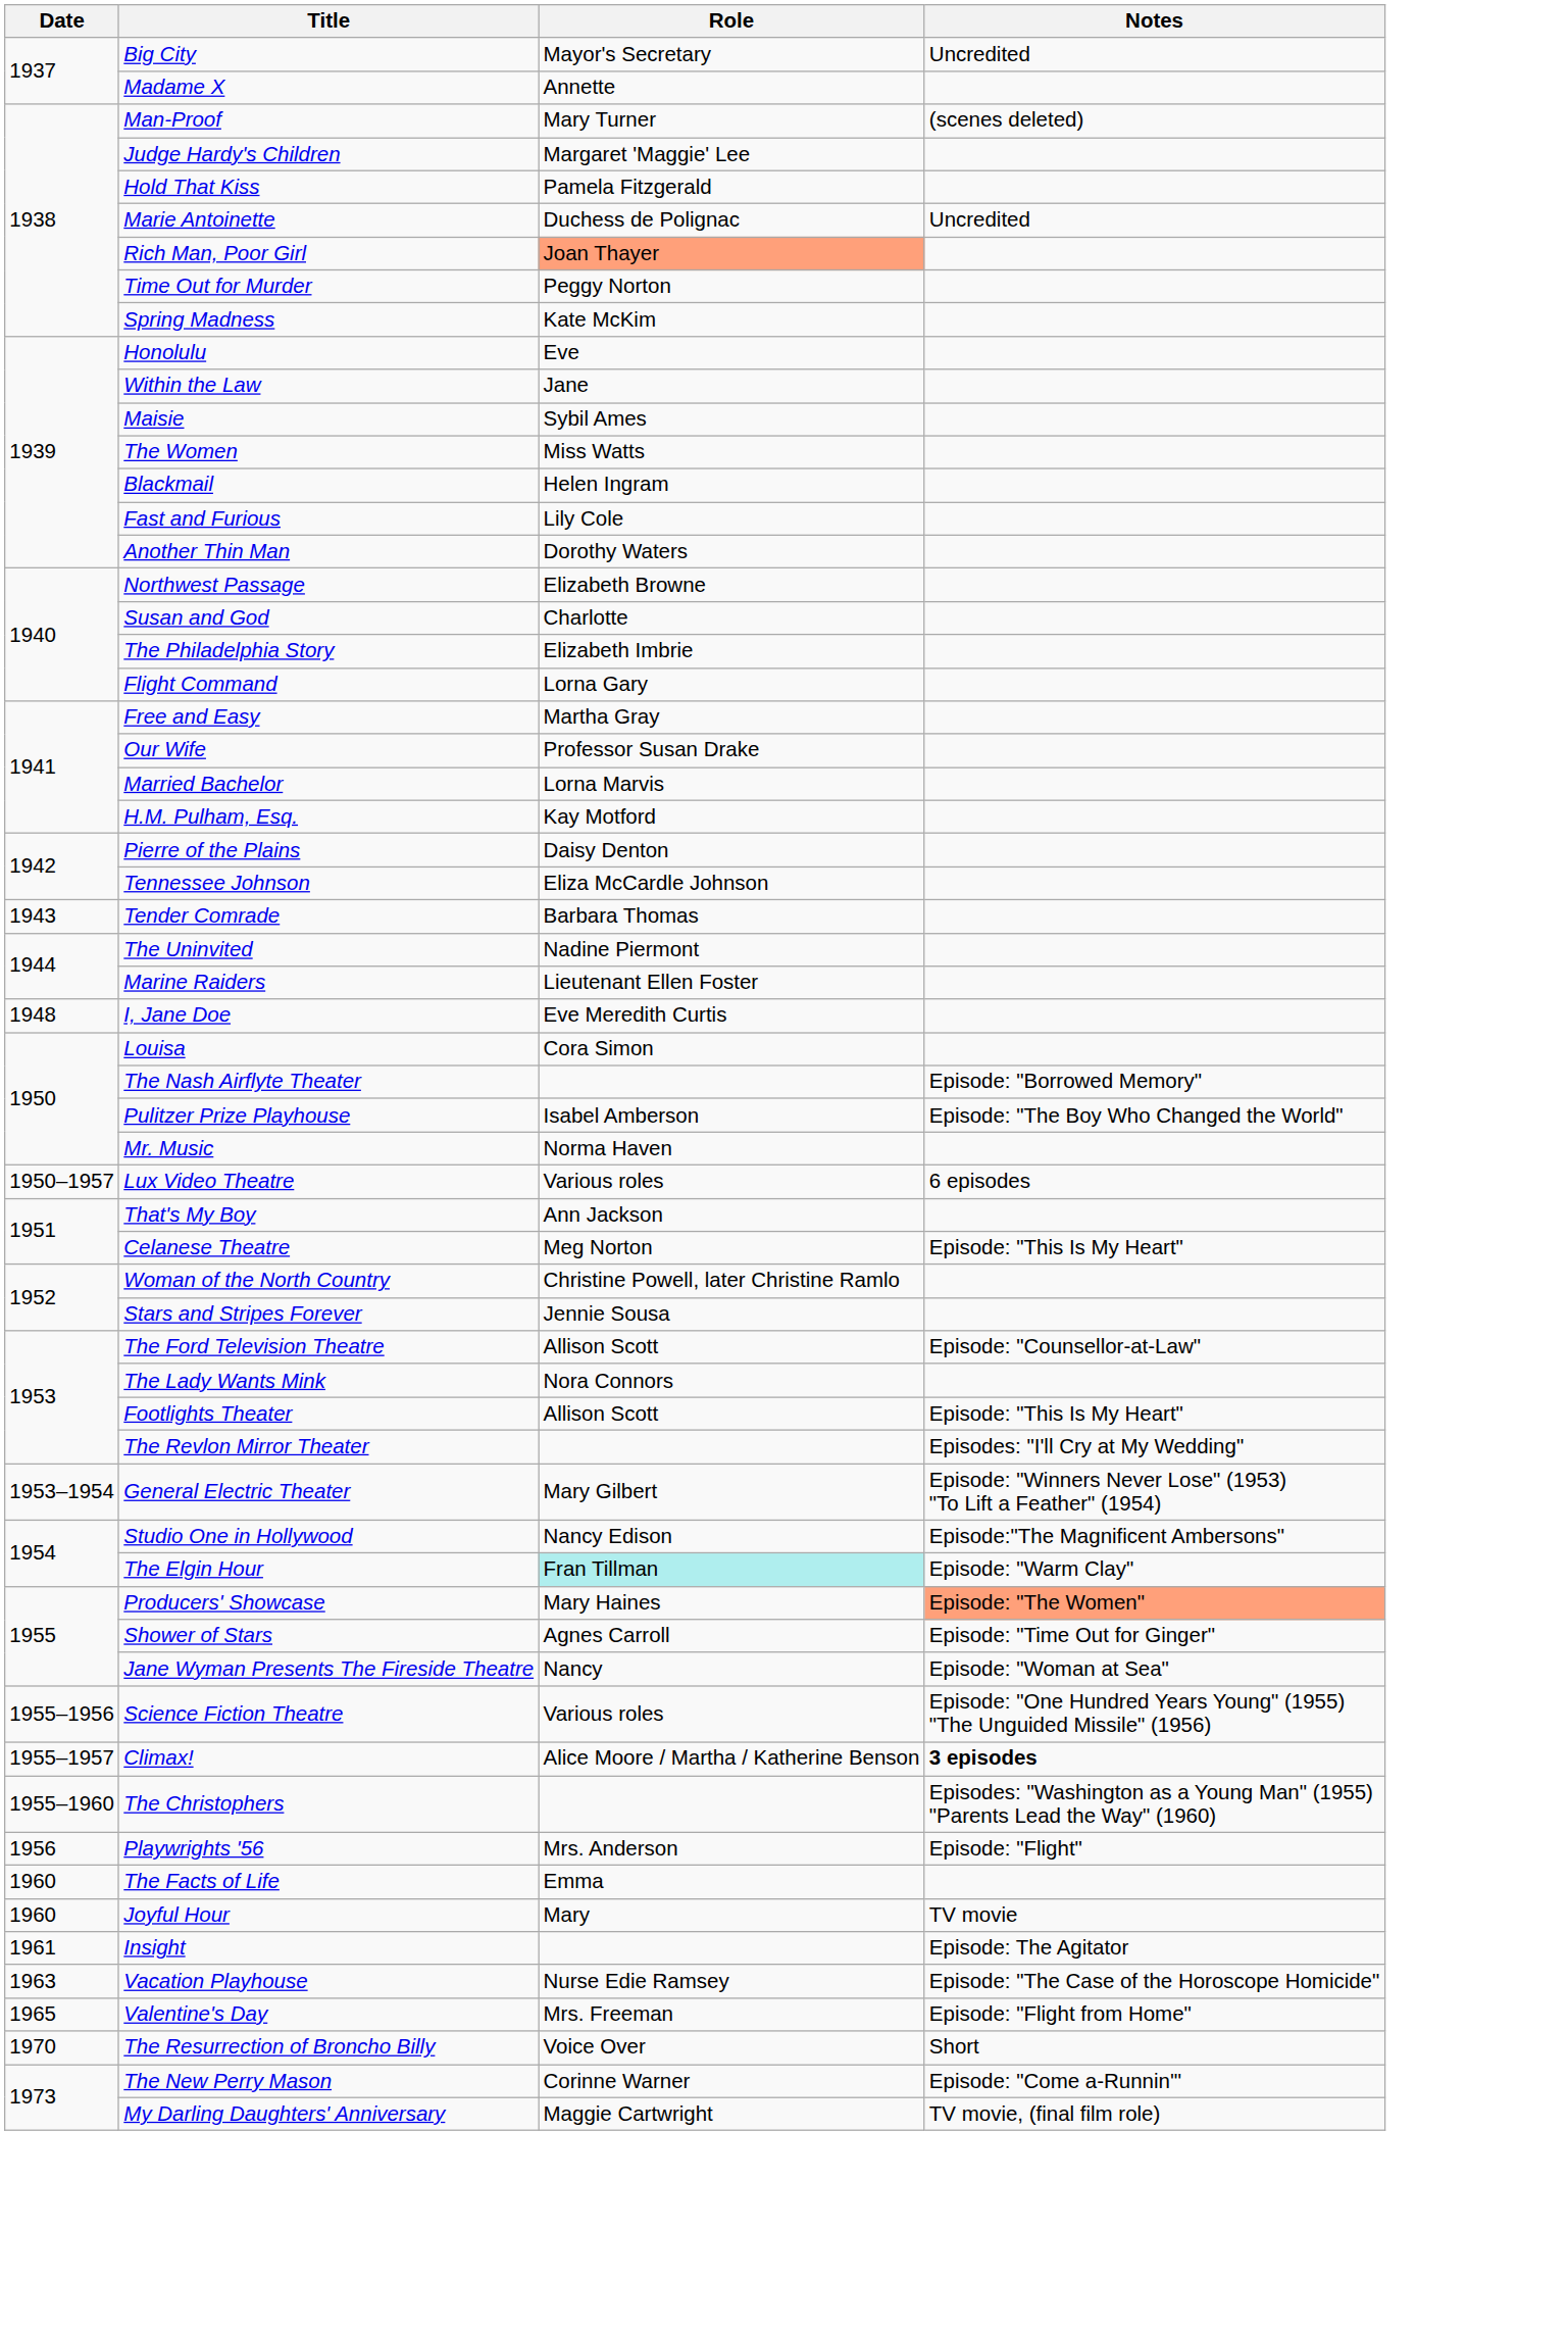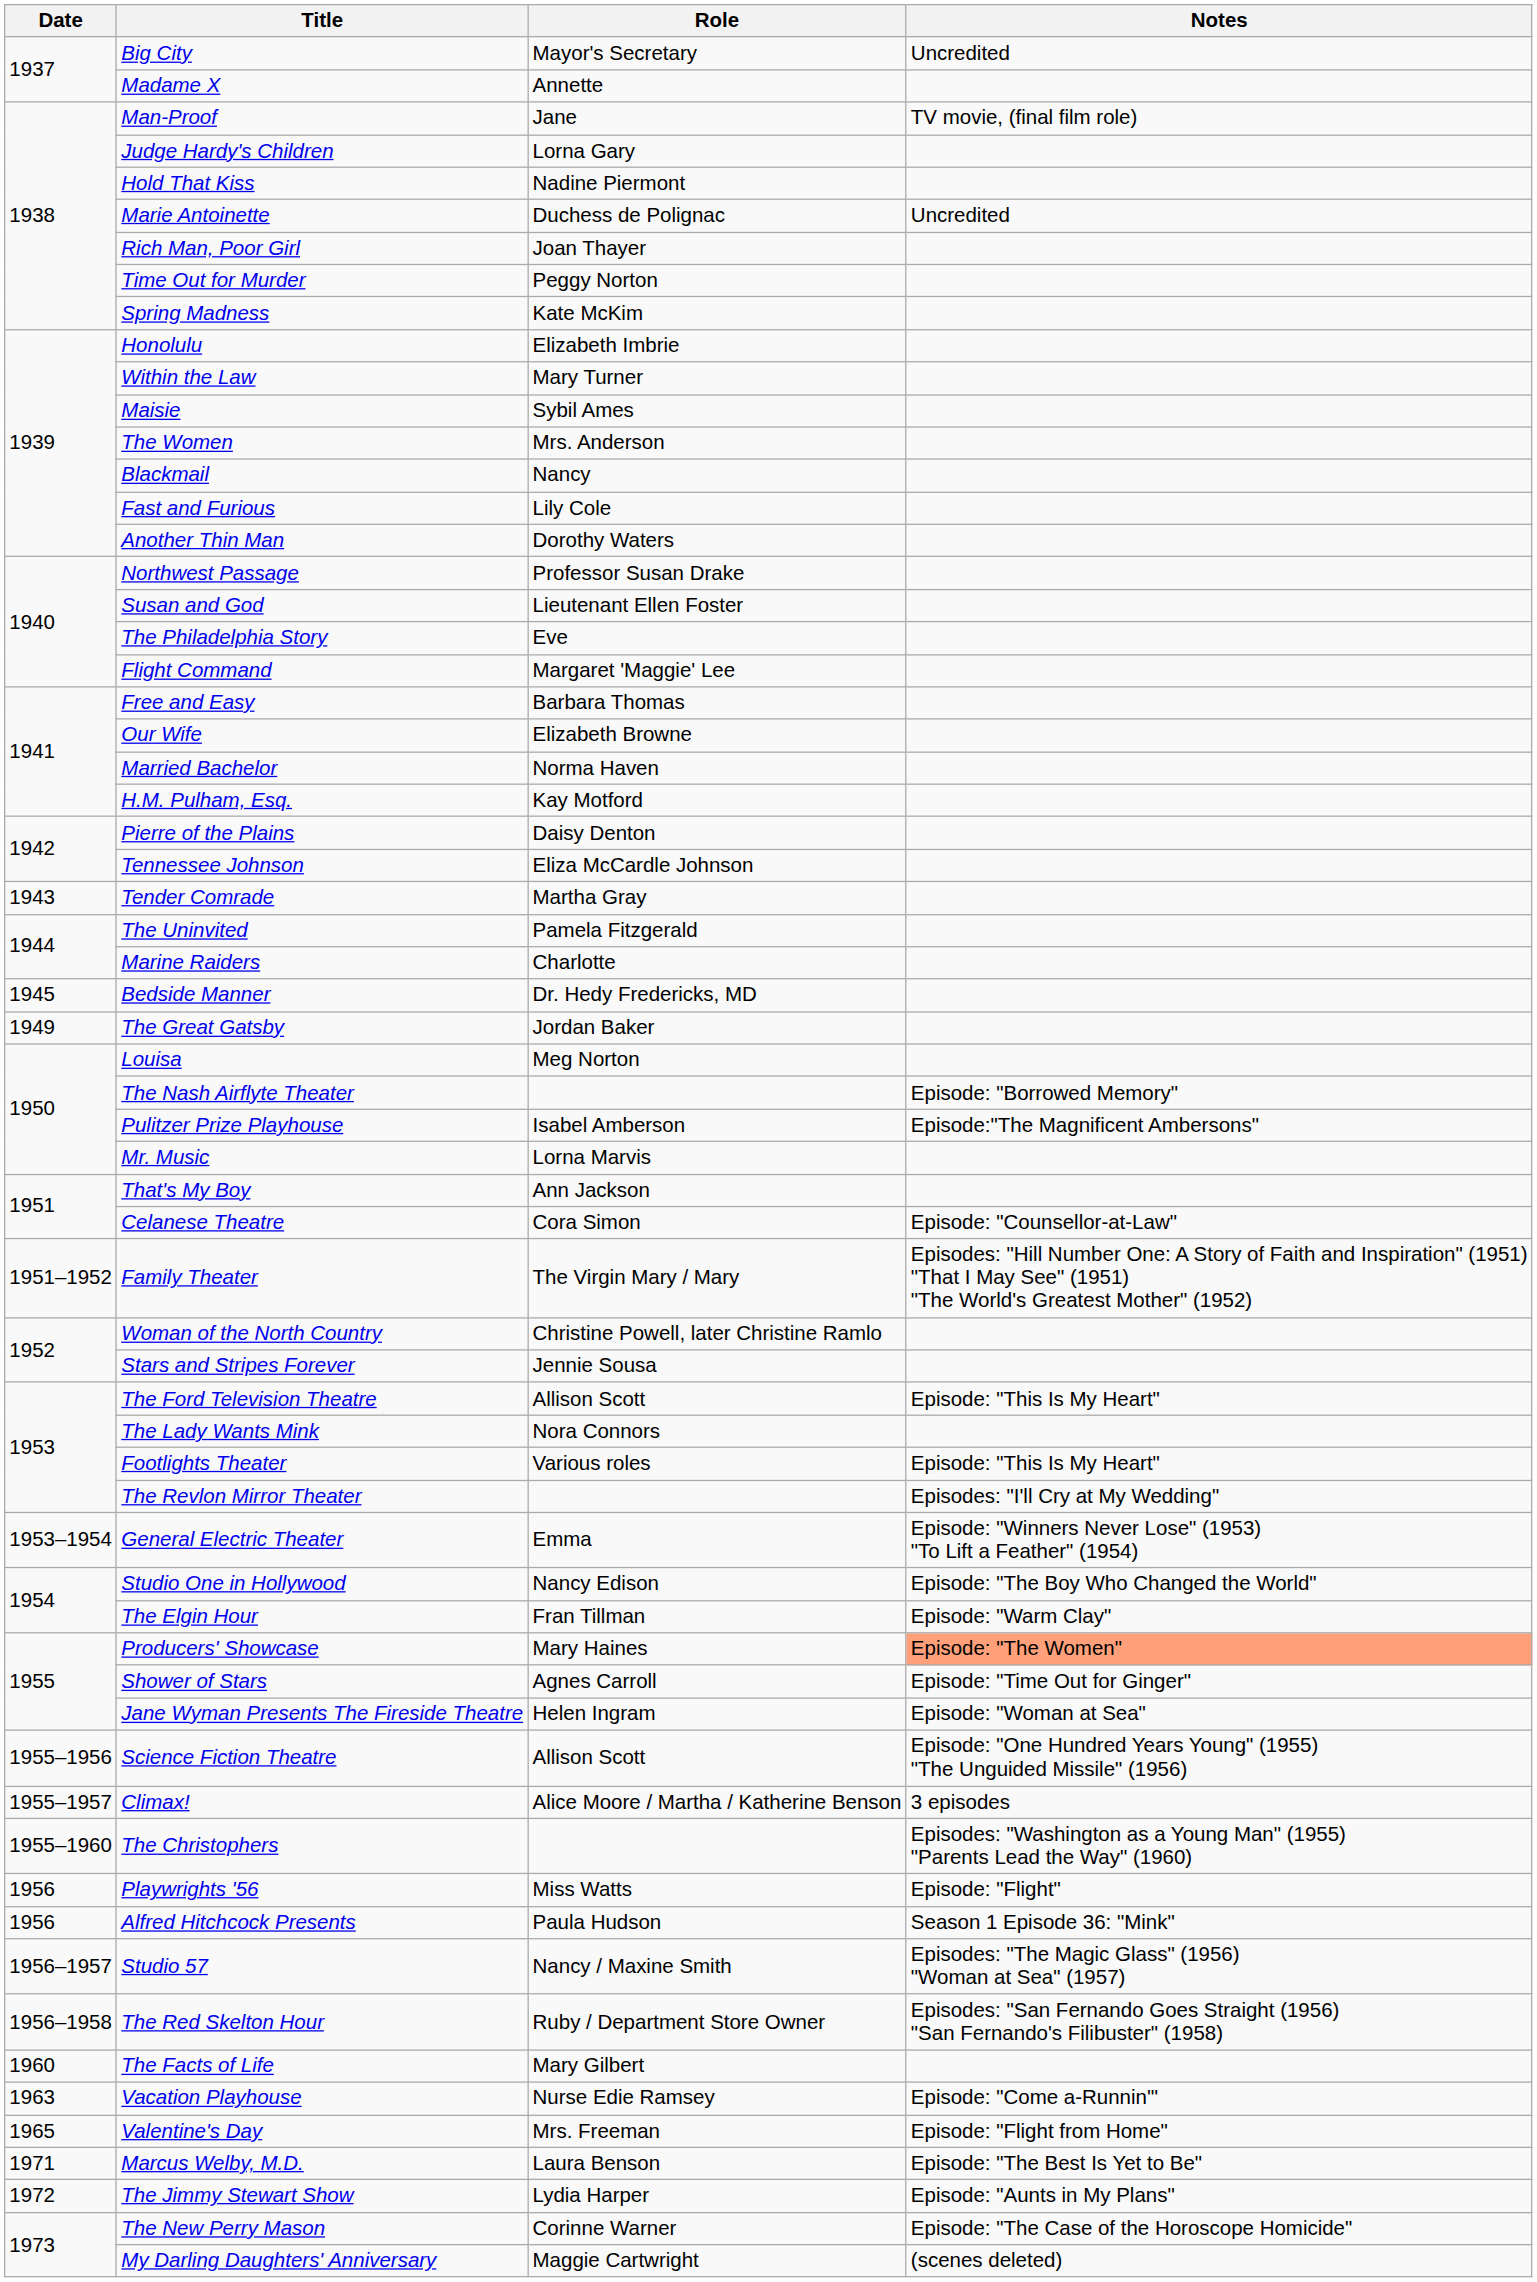 <table class="wikitable">
 <tr>
 <th>Date</th>
 <th>Title</th>
 <th>Role</th>
 <th>Notes</th>
 </tr>
 <tr>
 <td rowspan="2">1937</td>
 <td><em><a href='#'>Big City</a></em></td>
 <td>Mayor's Secretary</td>
 <td>Uncredited</td>
 </tr>
 <tr>
 <td><em><a href='#'>Madame X</a></em></td>
 <td>Annette</td>
 <td></td>
 </tr>
 <tr>
 <td rowspan="7">1938</td>
 <td><em><a href='#'>Man-Proof</a></em></td>
-<td>Mary Turner</td>
-<td>(scenes deleted)</td>
+<td>Jane</td>
+<td>TV movie, (final film role)</td>
 </tr>
 <tr>
 <td><em><a href='#'>Judge Hardy's Children</a></em></td>
-<td>Margaret 'Maggie' Lee</td>
+<td>Lorna Gary</td>
 <td></td>
 </tr>
 <tr>
 <td><em><a href='#'>Hold That Kiss</a></em></td>
-<td>Pamela Fitzgerald</td>
+<td>Nadine Piermont</td>
 <td></td>
 </tr>
 <tr>
 <td><em><a href='#'>Marie Antoinette</a></em></td>
 <td>Duchess de Polignac</td>
 <td>Uncredited</td>
 </tr>
 <tr>
 <td><em><a href='#'>Rich Man, Poor Girl</a></em></td>
-<td style="background: lightsalmon;">Joan Thayer</td>
+<td>Joan Thayer</td>
 <td></td>
 </tr>
 <tr>
 <td><em><a href='#'>Time Out for Murder</a></em></td>
 <td>Peggy Norton</td>
 <td></td>
 </tr>
 <tr>
 <td><em><a href='#'>Spring Madness</a></em></td>
 <td>Kate McKim</td>
 <td></td>
 </tr>
 <tr>
 <td rowspan="7">1939</td>
 <td><em><a href='#'>Honolulu</a></em></td>
-<td>Eve</td>
+<td>Elizabeth Imbrie</td>
 <td></td>
 </tr>
 <tr>
 <td><em><a href='#'>Within the Law</a></em></td>
-<td>Jane</td>
+<td>Mary Turner</td>
 <td></td>
 </tr>
 <tr>
 <td><em><a href='#'>Maisie</a></em></td>
 <td>Sybil Ames</td>
 <td></td>
 </tr>
 <tr>
 <td><em><a href='#'>The Women</a></em></td>
-<td>Miss Watts</td>
+<td>Mrs. Anderson</td>
 <td></td>
 </tr>
 <tr>
 <td><em><a href='#'>Blackmail</a></em></td>
-<td>Helen Ingram</td>
+<td>Nancy</td>
 <td></td>
 </tr>
 <tr>
 <td><em><a href='#'>Fast and Furious</a></em></td>
 <td>Lily Cole</td>
 <td></td>
 </tr>
 <tr>
 <td><em><a href='#'>Another Thin Man</a></em></td>
 <td>Dorothy Waters</td>
 <td></td>
 </tr>
 <tr>
 <td rowspan="4">1940</td>
 <td><em><a href='#'>Northwest Passage</a></em></td>
-<td>Elizabeth Browne</td>
+<td>Professor Susan Drake</td>
 <td></td>
 </tr>
 <tr>
 <td><em><a href='#'>Susan and God</a></em></td>
-<td>Charlotte</td>
+<td>Lieutenant Ellen Foster</td>
 <td></td>
 </tr>
 <tr>
 <td><em><a href='#'>The Philadelphia Story</a></em></td>
-<td>Elizabeth Imbrie</td>
+<td>Eve</td>
 <td></td>
 </tr>
 <tr>
 <td><em><a href='#'>Flight Command</a></em></td>
-<td>Lorna Gary</td>
+<td>Margaret 'Maggie' Lee</td>
 <td></td>
 </tr>
 <tr>
 <td rowspan="4">1941</td>
 <td><em><a href='#'>Free and Easy</a></em></td>
-<td>Martha Gray</td>
+<td>Barbara Thomas</td>
 <td></td>
 </tr>
 <tr>
 <td><em><a href='#'>Our Wife</a></em></td>
-<td>Professor Susan Drake</td>
+<td>Elizabeth Browne</td>
 <td></td>
 </tr>
 <tr>
 <td><em><a href='#'>Married Bachelor</a></em></td>
-<td>Lorna Marvis</td>
+<td>Norma Haven</td>
 <td></td>
 </tr>
 <tr>
 <td><em><a href='#'>H.M. Pulham, Esq.</a></em></td>
 <td>Kay Motford</td>
 <td></td>
 </tr>
 <tr>
 <td rowspan="2">1942</td>
 <td><em><a href='#'>Pierre of the Plains</a></em></td>
 <td>Daisy Denton</td>
 <td></td>
 </tr>
 <tr>
 <td><em><a href='#'>Tennessee Johnson</a></em></td>
 <td>Eliza McCardle Johnson</td>
 <td></td>
 </tr>
 <tr>
 <td>1943</td>
 <td><em><a href='#'>Tender Comrade</a></em></td>
-<td>Barbara Thomas</td>
+<td>Martha Gray</td>
 <td></td>
 </tr>
 <tr>
 <td rowspan="2">1944</td>
 <td><em><a href='#'>The Uninvited</a></em></td>
-<td>Nadine Piermont</td>
+<td>Pamela Fitzgerald</td>
 <td></td>
 </tr>
 <tr>
 <td><em><a href='#'>Marine Raiders</a></em></td>
-<td>Lieutenant Ellen Foster</td>
+<td>Charlotte</td>
 <td></td>
 </tr>
 <tr>
-<td>1948</td>
-<td><em><a href='#'>I, Jane Doe</a></em></td>
-<td>Eve Meredith Curtis</td>
+<td>1945</td>
+<td><em><a href='#'>Bedside Manner</a></em></td>
+<td>Dr. Hedy Fredericks, MD</td>
+<td></td>
+</tr>
+<tr>
+<td>1949</td>
+<td><em><a href='#'>The Great Gatsby</a></em></td>
+<td>Jordan Baker</td>
 <td></td>
 </tr>
 <tr>
 <td rowspan="4">1950</td>
 <td><em><a href='#'>Louisa</a></em></td>
-<td>Cora Simon</td>
+<td>Meg Norton</td>
 <td></td>
 </tr>
 <tr>
 <td><em><a href='#'>The Nash Airflyte Theater</a></em></td>
 <td></td>
 <td>Episode: "Borrowed Memory"</td>
 </tr>
 <tr>
 <td><em><a href='#'>Pulitzer Prize Playhouse</a></em></td>
 <td>Isabel Amberson</td>
-<td>Episode: "The Boy Who Changed the World"</td>
+<td>Episode:"The Magnificent Ambersons"</td>
 </tr>
 <tr>
 <td><em><a href='#'>Mr. Music</a></em></td>
-<td>Norma Haven</td>
+<td>Lorna Marvis</td>
 <td></td>
-</tr>
-<tr>
-<td>1950–1957</td>
-<td><em><a href='#'>Lux Video Theatre</a></em></td>
-<td>Various roles</td>
-<td>6 episodes</td>
 </tr>
 <tr>
 <td rowspan="2">1951</td>
 <td><em><a href='#'>That's My Boy</a></em></td>
 <td>Ann Jackson</td>
 <td></td>
 </tr>
 <tr>
 <td><em><a href='#'>Celanese Theatre</a></em></td>
-<td>Meg Norton</td>
-<td>Episode: "This Is My Heart"</td>
+<td>Cora Simon</td>
+<td>Episode: "Counsellor-at-Law"</td>
+</tr>
+<tr>
+<td>1951–1952</td>
+<td><em><a href='#'>Family Theater</a></em></td>
+<td>The Virgin Mary / Mary</td>
+<td>Episodes: "Hill Number One: A Story of Faith and Inspiration" (1951) <br> "That I May See" (1951) <br> "The World's Greatest Mother" (1952)</td>
 </tr>
 <tr>
 <td rowspan="2">1952</td>
 <td><em><a href='#'>Woman of the North Country</a></em></td>
 <td>Christine Powell, later Christine Ramlo</td>
 <td></td>
 </tr>
 <tr>
 <td><em><a href='#'>Stars and Stripes Forever</a></em></td>
 <td>Jennie Sousa</td>
 <td></td>
 </tr>
 <tr>
 <td rowspan="4">1953</td>
 <td><em><a href='#'>The Ford Television Theatre</a></em></td>
 <td>Allison Scott</td>
-<td>Episode: "Counsellor-at-Law"</td>
+<td>Episode: "This Is My Heart"</td>
 </tr>
 <tr>
 <td><em><a href='#'>The Lady Wants Mink</a></em></td>
 <td>Nora Connors</td>
 <td></td>
 </tr>
 <tr>
 <td><em><a href='#'>Footlights Theater</a></em></td>
-<td>Allison Scott</td>
+<td>Various roles</td>
 <td>Episode: "This Is My Heart"</td>
 </tr>
 <tr>
 <td><em><a href='#'>The Revlon Mirror Theater</a></em></td>
 <td></td>
 <td>Episodes: "I'll Cry at My Wedding"</td>
 </tr>
 <tr>
 <td>1953–1954</td>
 <td><em><a href='#'>General Electric Theater</a></em></td>
-<td>Mary Gilbert</td>
+<td>Emma</td>
 <td>Episode: "Winners Never Lose" (1953) <br> "To Lift a Feather" (1954)</td>
 </tr>
 <tr>
 <td rowspan="2">1954</td>
 <td><em><a href='#'>Studio One in Hollywood</a></em></td>
 <td>Nancy Edison</td>
-<td>Episode:"The Magnificent Ambersons"</td>
+<td>Episode: "The Boy Who Changed the World"</td>
 </tr>
 <tr>
 <td><em><a href='#'>The Elgin Hour</a></em></td>
-<td style="background: paleturquoise;">Fran Tillman</td>
+<td>Fran Tillman</td>
 <td>Episode: "Warm Clay"</td>
 </tr>
 <tr>
 <td rowspan="3">1955</td>
 <td><em><a href='#'>Producers' Showcase</a></em></td>
 <td>Mary Haines</td>
 <td style="background: lightsalmon;">Episode: "The Women"</td>
 </tr>
 <tr>
 <td><em><a href='#'>Shower of Stars</a></em></td>
 <td>Agnes Carroll</td>
 <td>Episode: "Time Out for Ginger"</td>
 </tr>
 <tr>
 <td><em><a href='#'>Jane Wyman Presents The Fireside Theatre</a></em></td>
-<td>Nancy</td>
+<td>Helen Ingram</td>
 <td>Episode: "Woman at Sea"</td>
 </tr>
 <tr>
 <td>1955–1956</td>
 <td><em><a href='#'>Science Fiction Theatre</a></em></td>
-<td>Various roles</td>
+<td>Allison Scott</td>
 <td>Episode: "One Hundred Years Young" (1955) <br> "The Unguided Missile" (1956)</td>
 </tr>
 <tr>
 <td>1955–1957</td>
 <td><em><a href='#'>Climax!</a></em></td>
 <td>Alice Moore / Martha / Katherine Benson</td>
-<td><strong>3 episodes</strong></td>
+<td>3 episodes</td>
 </tr>
 <tr>
 <td>1955–1960</td>
 <td><em><a href='#'>The Christophers</a></em></td>
 <td></td>
 <td>Episodes: "Washington as a Young Man" (1955) <br> "Parents Lead the Way" (1960)</td>
 </tr>
 <tr>
 <td>1956</td>
 <td><em><a href='#'>Playwrights '56</a></em></td>
-<td>Mrs. Anderson</td>
+<td>Miss Watts</td>
 <td>Episode: "Flight"</td>
+</tr>
+<tr>
+<td>1956</td>
+<td><em><a href='#'>Alfred Hitchcock Presents</a></em></td>
+<td>Paula Hudson</td>
+<td>Season 1 Episode 36: "Mink"</td>
+</tr>
+<tr>
+<td>1956–1957</td>
+<td><em><a href='#'>Studio 57</a></em></td>
+<td>Nancy / Maxine Smith</td>
+<td>Episodes: "The Magic Glass" (1956) <br> "Woman at Sea" (1957)</td>
+</tr>
+<tr>
+<td>1956–1958</td>
+<td><em><a href='#'>The Red Skelton Hour</a></em></td>
+<td>Ruby / Department Store Owner</td>
+<td>Episodes: "San Fernando Goes Straight (1956) <br> "San Fernando's Filibuster" (1958)</td>
 </tr>
 <tr>
 <td>1960</td>
 <td><em><a href='#'>The Facts of Life</a></em></td>
-<td>Emma</td>
+<td>Mary Gilbert</td>
 <td></td>
-</tr>
-<tr>
-<td>1960</td>
-<td><em><a href='#'>Joyful Hour</a></em></td>
-<td>Mary</td>
-<td>TV movie</td>
-</tr>
-<tr>
-<td>1961</td>
-<td><em><a href='#'>Insight</a></em></td>
-<td></td>
-<td>Episode: The Agitator</td>
 </tr>
 <tr>
 <td>1963</td>
 <td><em><a href='#'>Vacation Playhouse</a></em></td>
 <td>Nurse Edie Ramsey</td>
-<td>Episode: "The Case of the Horoscope Homicide"</td>
+<td>Episode: "Come a-Runnin'"</td>
 </tr>
 <tr>
 <td>1965</td>
 <td><em><a href='#'>Valentine's Day</a></em></td>
 <td>Mrs. Freeman</td>
 <td>Episode: "Flight from Home"</td>
 </tr>
 <tr>
-<td>1970</td>
-<td><em><a href='#'>The Resurrection of Broncho Billy</a></em></td>
-<td>Voice Over</td>
-<td>Short</td>
+<td>1971</td>
+<td><em><a href='#'>Marcus Welby, M.D.</a></em></td>
+<td>Laura Benson</td>
+<td>Episode: "The Best Is Yet to Be"</td>
+</tr>
+<tr>
+<td>1972</td>
+<td><em><a href='#'>The Jimmy Stewart Show</a></em></td>
+<td>Lydia Harper</td>
+<td>Episode: "Aunts in My Plans"</td>
 </tr>
 <tr>
 <td rowspan="2">1973</td>
 <td><em><a href='#'>The New Perry Mason</a></em></td>
 <td>Corinne Warner</td>
-<td>Episode: "Come a-Runnin'"</td>
+<td>Episode: "The Case of the Horoscope Homicide"</td>
 </tr>
 <tr>
 <td><em><a href='#'>My Darling Daughters' Anniversary</a></em></td>
 <td>Maggie Cartwright</td>
-<td>TV movie, (final film role)</td>
+<td>(scenes deleted)</td>
 </tr>
 </table>
